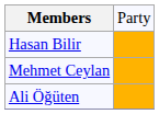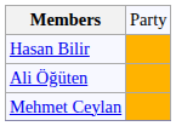 <table class=wikitable style="border:1px solid #8888aa; background-color:#f7f8ff; padding:0px; font-size:90%;">
 <tr>
 <th>Members</th>
 <td>Party</td>
 </tr>
 <tr>
 <td><a href='#'>Hasan Bilir</a></td>
 <td style="background: #ffb300"></td>
 </tr>
 <tr>
-<td><a href='#'>Mehmet Ceylan</a></td>
+<td><a href='#'>Ali Öğüten</a></td>
 <td style="background: #ffb300"></td>
 </tr>
 <tr>
-<td><a href='#'>Ali Öğüten</a></td>
+<td><a href='#'>Mehmet Ceylan</a></td>
 <td style="background: #ffb300"></td>
 </tr>
 <tr>
 </tr>
 </table>
